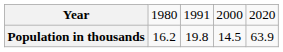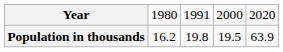 <table class="wikitable" style="text-align:center" cellpadding="3">
 <tr>
 <th>Year</th>
 <td>1980</td>
 <td>1991</td>
 <td>2000</td>
 <td>2020</td>
 </tr>
 <tr>
 <th>Population in thousands</th>
 <td>16.2</td>
 <td>19.8</td>
-<td>14.5</td>
+<td>19.5</td>
 <td>63.9</td>
 </tr>
 </table>
